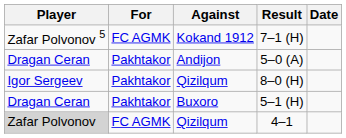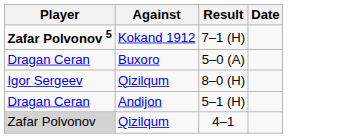 <table class="wikitable">
 <tr>
 <th>Player</th>
-<th>For</th>
 <th>Against</th>
 <th style="text-align:center">Result</th>
 <th>Date</th>
 </tr>
 <tr>
-<td> Zafar Polvonov <sup>5</sup></td>
-<td><a href='#'>FC AGMK</a></td>
+<td><strong> Zafar Polvonov <sup>5</sup></strong></td>
 <td><a href='#'>Kokand 1912</a></td>
 <td align="center">7–1 (H)</td>
 <td></td>
 </tr>
 <tr>
 <td> <a href='#'>Dragan Ceran</a></td>
-<td><a href='#'>Pakhtakor</a></td>
-<td><a href='#'>Andijon</a></td>
+<td><a href='#'>Buxoro</a></td>
 <td align="center">5–0 (A)</td>
 <td></td>
 </tr>
 <tr>
 <td> <a href='#'>Igor Sergeev</a></td>
-<td><a href='#'>Pakhtakor</a></td>
 <td><a href='#'>Qizilqum</a></td>
 <td align="center">8–0 (H)</td>
 <td></td>
 </tr>
 <tr>
 <td> <a href='#'>Dragan Ceran</a></td>
-<td><a href='#'>Pakhtakor</a></td>
-<td><a href='#'>Buxoro</a></td>
+<td><a href='#'>Andijon</a></td>
 <td align="center">5–1 (H)</td>
 <td></td>
 </tr>
 <tr>
 <td style="background: lightgrey;"> Zafar Polvonov</td>
-<td><a href='#'>FC AGMK</a></td>
 <td><a href='#'>Qizilqum</a></td>
 <td align="center">4–1</td>
 <td></td>
 </tr>
 </table>
